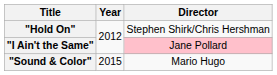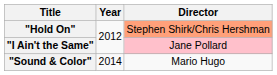 <table class="wikitable plainrowheaders" style="text-align:center;">
 <tr>
 <th scope="col">Title</th>
 <th scope="col">Year</th>
 <th scope="col">Director</th>
 </tr>
 <tr>
 <th scope="row">"Hold On"</th>
 <td rowspan="2">2012</td>
-<td>Stephen Shirk/Chris Hershman</td>
+<td style="background: lightsalmon;">Stephen Shirk/Chris Hershman</td>
 </tr>
 <tr>
 <th scope="row">"I Ain't the Same"</th>
 <td style="background: pink;">Jane Pollard</td>
 </tr>
 <tr>
 <th scope="row">"Sound & Color"</th>
-<td>2015</td>
+<td>2014</td>
 <td>Mario Hugo</td>
 </tr>
 </table>
